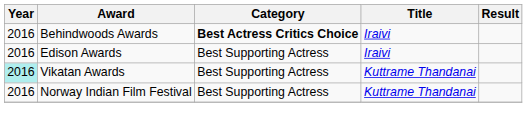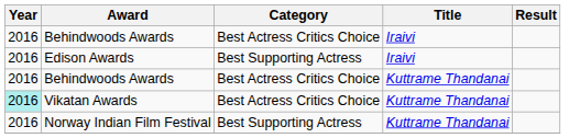 <table class="wikitable sortable">
 <tr style="background:#ccc; text-align:center;">
 <th>Year</th>
 <th>Award</th>
 <th>Category</th>
 <th>Title</th>
 <th>Result</th>
 </tr>
 <tr>
 <td>2016</td>
 <td>Behindwoods Awards</td>
-<td><strong>Best Actress Critics Choice</strong></td>
+<td>Best Actress Critics Choice</td>
 <td><em><a href='#'>Iraivi</a></em></td>
 <td></td>
 </tr>
 <tr>
 <td>2016</td>
 <td>Edison Awards</td>
 <td>Best Supporting Actress</td>
 <td><em><a href='#'>Iraivi</a></em></td>
 <td></td>
 </tr>
 <tr>
+<td>2016</td>
+<td>Behindwoods Awards</td>
+<td>Best Actress Critics Choice</td>
+<td><em><a href='#'>Kuttrame Thandanai</a></em></td>
+<td></td>
+</tr>
+<tr>
 <td style="background: paleturquoise;">2016</td>
 <td>Vikatan Awards</td>
-<td>Best Supporting Actress</td>
+<td>Best Actress Critics Choice</td>
 <td><em><a href='#'>Kuttrame Thandanai</a></em></td>
 <td></td>
 </tr>
 <tr>
 <td>2016</td>
 <td>Norway Indian Film Festival</td>
 <td>Best Supporting Actress</td>
 <td><em><a href='#'>Kuttrame Thandanai</a></em></td>
 <td></td>
 </tr>
 <tr>
 </tr>
 </table>
